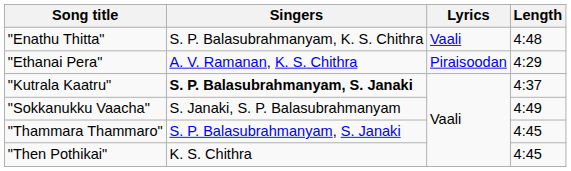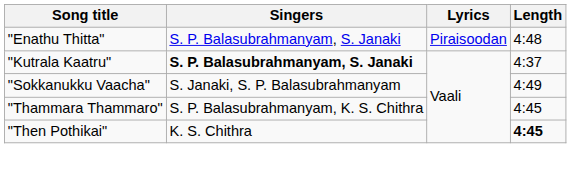 <table class="wikitable">
 <tr>
 <th>Song title</th>
 <th>Singers</th>
 <th>Lyrics</th>
 <th>Length</th>
 </tr>
 <tr>
 <td>"Enathu Thitta"</td>
-<td>S. P. Balasubrahmanyam, K. S. Chithra</td>
-<td><a href='#'>Vaali</a></td>
+<td><a href='#'>S. P. Balasubrahmanyam</a>, <a href='#'>S. Janaki</a></td>
+<td><a href='#'>Piraisoodan</a></td>
 <td>4:48</td>
-</tr>
-<tr>
-<td>"Ethanai Pera"</td>
-<td><a href='#'>A. V. Ramanan</a>, <a href='#'>K. S. Chithra</a></td>
-<td><a href='#'>Piraisoodan</a></td>
-<td>4:29</td>
 </tr>
 <tr>
 <td>"Kutrala Kaatru"</td>
 <td><strong>S. P. Balasubrahmanyam, S. Janaki</strong></td>
 <td rowspan="4">Vaali</td>
 <td>4:37</td>
 </tr>
 <tr>
 <td>"Sokkanukku Vaacha"</td>
 <td>S. Janaki, S. P. Balasubrahmanyam</td>
 <td>4:49</td>
 </tr>
 <tr>
 <td>"Thammara Thammaro"</td>
-<td><a href='#'>S. P. Balasubrahmanyam</a>, <a href='#'>S. Janaki</a></td>
+<td>S. P. Balasubrahmanyam, K. S. Chithra</td>
 <td>4:45</td>
 </tr>
 <tr>
 <td>"Then Pothikai"</td>
 <td>K. S. Chithra</td>
-<td>4:45</td>
+<td><strong>4:45</strong></td>
 </tr>
 </table>
